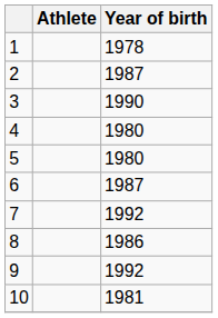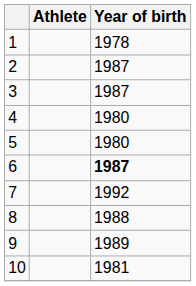 <table class = "wikitable sortable">
 <tr>
 <th></th>
 <th>Athlete</th>
 <th>Year of birth</th>
 </tr>
 <tr>
 <td>1</td>
 <td></td>
 <td>1978</td>
 </tr>
 <tr>
 <td>2</td>
 <td></td>
 <td>1987</td>
 </tr>
 <tr>
 <td>3</td>
 <td></td>
-<td>1990</td>
+<td>1987</td>
 </tr>
 <tr>
 <td>4</td>
 <td></td>
 <td>1980</td>
 </tr>
 <tr>
 <td>5</td>
 <td></td>
 <td>1980</td>
 </tr>
 <tr>
 <td>6</td>
 <td></td>
-<td>1987</td>
+<td><strong>1987</strong></td>
 </tr>
 <tr>
 <td>7</td>
 <td></td>
 <td>1992</td>
 </tr>
 <tr>
 <td>8</td>
 <td></td>
-<td>1986</td>
+<td>1988</td>
 </tr>
 <tr>
 <td>9</td>
 <td></td>
-<td>1992</td>
+<td>1989</td>
 </tr>
 <tr>
 <td>10</td>
 <td></td>
 <td>1981</td>
 </tr>
 <tr>
 </tr>
 </table>
